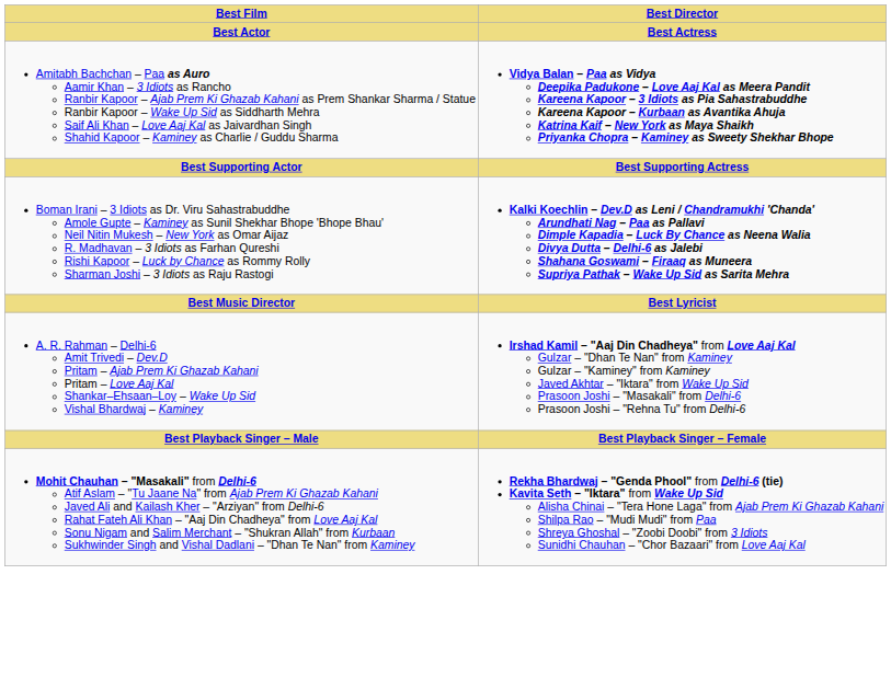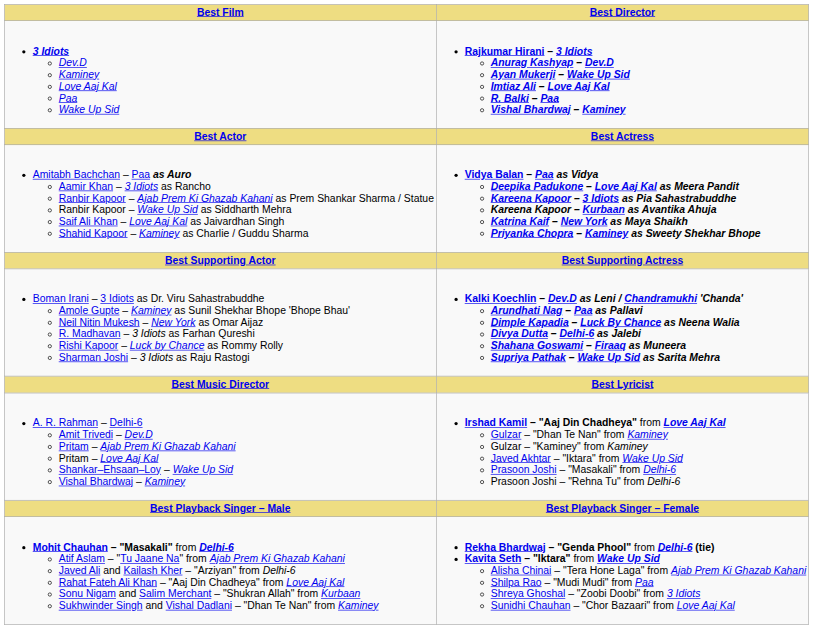 <table class="wikitable">
 <tr>
 <th style="background:#EEDD82;"><a href='#'>Best Film</a></th>
 <th style="background:#EEDD82;"><a href='#'>Best Director</a></th>
+</tr>
+<tr>
+<td><br><ul><li><strong><em><a href='#'>3 Idiots</a></em></strong><ul><li><em><a href='#'>Dev.D</a></em></li><li><em><a href='#'>Kaminey</a></em></li><li><em><a href='#'>Love Aaj Kal</a></em></li><li><em><a href='#'>Paa</a></em></li><li><em><a href='#'>Wake Up Sid</a></em></li></ul></li></ul></td>
+<td><br><ul><li><strong><a href='#'>Rajkumar Hirani</a> – <em><a href='#'>3 Idiots</a><strong><em><ul><li><a href='#'>Anurag Kashyap</a> – </em><a href='#'>Dev.D</a><em></li><li><a href='#'>Ayan Mukerji</a> – </em><a href='#'>Wake Up Sid</a><em></li><li><a href='#'>Imtiaz Ali</a> – </em><a href='#'>Love Aaj Kal</a><em></li><li><a href='#'>R. Balki</a> – </em><a href='#'>Paa</a><em></li><li><a href='#'>Vishal Bhardwaj</a> – </em><a href='#'>Kaminey</a><em></li></ul></li></ul></td>
 </tr>
 <tr>
 <th style="background:#EEDD82;"><a href='#'>Best Actor</a></th>
 <th style="background:#EEDD82;"><a href='#'>Best Actress</a></th>
 </tr>
 <tr>
 <td><br><ul><li></strong><a href='#'>Amitabh Bachchan</a> – </em><a href='#'>Paa</a></em></strong> <strong><em>as Auro</em></strong><ul><li><a href='#'>Aamir Khan</a> – <em><a href='#'>3 Idiots</a></em> as Rancho</li><li><a href='#'>Ranbir Kapoor</a> – <em><a href='#'>Ajab Prem Ki Ghazab Kahani</a></em> as Prem Shankar Sharma / Statue</li><li>Ranbir Kapoor – <em><a href='#'>Wake Up Sid</a></em> as Siddharth Mehra</li><li><a href='#'>Saif Ali Khan</a> – <em><a href='#'>Love Aaj Kal</a></em> as Jaivardhan Singh</li><li><a href='#'>Shahid Kapoor</a> – <em><a href='#'>Kaminey</a></em> as Charlie / Guddu Sharma</li></ul></li></ul></td>
 <td><br><ul><li><strong><a href='#'>Vidya Balan</a> – <em><a href='#'>Paa</a><strong><em> </em></strong>as Vidya<strong><em><ul><li><a href='#'>Deepika Padukone</a> – </em><a href='#'>Love Aaj Kal</a><em> as Meera Pandit</li><li><a href='#'>Kareena Kapoor</a> – </em><a href='#'>3 Idiots</a><em> as Pia Sahastrabuddhe</li><li>Kareena Kapoor – </em><a href='#'>Kurbaan</a><em> as Avantika Ahuja</li><li><a href='#'>Katrina Kaif</a> – </em><a href='#'>New York</a><em> as Maya Shaikh</li><li><a href='#'>Priyanka Chopra</a> – </em><a href='#'>Kaminey</a><em> as Sweety Shekhar Bhope</li></ul></li></ul></td>
 </tr>
 <tr>
 <th style="background:#EEDD82;"><a href='#'>Best Supporting Actor</a></th>
 <th style="background:#EEDD82;"><a href='#'>Best Supporting Actress</a></th>
 </tr>
 <tr>
 <td><br><ul><li></strong><a href='#'>Boman Irani</a> – </em><a href='#'>3 Idiots</a> as Dr. Viru Sahastrabuddhe</em></strong><ul><li><a href='#'>Amole Gupte</a> – <em><a href='#'>Kaminey</a></em> as Sunil Shekhar Bhope 'Bhope Bhau'</li><li><a href='#'>Neil Nitin Mukesh</a> – <em><a href='#'>New York</a></em> as Omar Aijaz</li><li><a href='#'>R. Madhavan</a> – <em>3 Idiots</em> as Farhan Qureshi</li><li><a href='#'>Rishi Kapoor</a> – <em><a href='#'>Luck by Chance</a></em> as Rommy Rolly</li><li><a href='#'>Sharman Joshi</a> – <em>3 Idiots</em> as Raju Rastogi</li></ul></li></ul></td>
 <td><br><ul><li><strong><a href='#'>Kalki Koechlin</a> – <em><a href='#'>Dev.D</a> as Leni / <a href='#'>Chandramukhi</a> 'Chanda'<strong><em><ul><li><a href='#'>Arundhati Nag</a> – </em><a href='#'>Paa</a><em> as Pallavi</li><li><a href='#'>Dimple Kapadia</a> – </em><a href='#'>Luck By Chance</a><em> as Neena Walia</li><li><a href='#'>Divya Dutta</a> – </em><a href='#'>Delhi-6</a><em> as Jalebi</li><li><a href='#'>Shahana Goswami</a> – </em><a href='#'>Firaaq</a><em> as Muneera</li><li><a href='#'>Supriya Pathak</a> – </em><a href='#'>Wake Up Sid</a><em> as Sarita Mehra</li></ul></li></ul></td>
 </tr>
 <tr>
 <th style="background:#EEDD82;"><a href='#'>Best Music Director</a></th>
 <th style="background:#EEDD82;"><a href='#'>Best Lyricist</a></th>
 </tr>
 <tr>
 <td><br><ul><li></strong><a href='#'>A. R. Rahman</a> – </em><a href='#'>Delhi-6</a></em></strong><ul><li><a href='#'>Amit Trivedi</a> – <em><a href='#'>Dev.D</a></em></li><li><a href='#'>Pritam</a> – <em><a href='#'>Ajab Prem Ki Ghazab Kahani</a></em></li><li>Pritam – <em><a href='#'>Love Aaj Kal</a></em></li><li><a href='#'>Shankar–Ehsaan–Loy</a> – <em><a href='#'>Wake Up Sid</a></em></li><li><a href='#'>Vishal Bhardwaj</a> – <em><a href='#'>Kaminey</a></em></li></ul></li></ul></td>
 <td><br><ul><li><strong><a href='#'>Irshad Kamil</a> – "Aaj Din Chadheya"</strong> from <strong><em><a href='#'>Love Aaj Kal</a></em></strong><ul><li><a href='#'>Gulzar</a> – "Dhan Te Nan" from <em><a href='#'>Kaminey</a></em></li><li>Gulzar – "Kaminey" from <em>Kaminey</em></li><li><a href='#'>Javed Akhtar</a> – "Iktara" from <em><a href='#'>Wake Up Sid</a></em></li><li><a href='#'>Prasoon Joshi</a> – "Masakali" from <em><a href='#'>Delhi-6</a></em></li><li>Prasoon Joshi – "Rehna Tu" from <em>Delhi-6</em></li></ul></li></ul></td>
 </tr>
 <tr>
 <th style="background:#EEDD82;"><a href='#'>Best Playback Singer – Male</a></th>
 <th style="background:#EEDD82;"><a href='#'>Best Playback Singer – Female</a></th>
 </tr>
 <tr>
 <td><br><ul><li><strong><a href='#'>Mohit Chauhan</a> – "Masakali"</strong> from <strong><em><a href='#'>Delhi-6</a></em></strong><ul><li><a href='#'>Atif Aslam</a> – "<a href='#'>Tu Jaane Na</a>" from <em><a href='#'>Ajab Prem Ki Ghazab Kahani</a></em></li><li><a href='#'>Javed Ali</a> and <a href='#'>Kailash Kher</a> – "Arziyan" from <em>Delhi-6</em></li><li><a href='#'>Rahat Fateh Ali Khan</a> – "Aaj Din Chadheya" from <em><a href='#'>Love Aaj Kal</a></em></li><li><a href='#'>Sonu Nigam</a> and <a href='#'>Salim Merchant</a> – "Shukran Allah" from <em><a href='#'>Kurbaan</a></em></li><li><a href='#'>Sukhwinder Singh</a> and <a href='#'>Vishal Dadlani</a> – "Dhan Te Nan" from <em><a href='#'>Kaminey</a></em></li></ul></li></ul></td>
 <td><br><ul><li><strong><a href='#'>Rekha Bhardwaj</a> – "Genda Phool"</strong> from <strong><em><a href='#'>Delhi-6</a></em></strong> <strong>(tie)</strong></li><li><strong><a href='#'>Kavita Seth</a> – "Iktara"</strong> from <strong><em><a href='#'>Wake Up Sid</a></em></strong><ul><li><a href='#'>Alisha Chinai</a> – "Tera Hone Laga" from <em><a href='#'>Ajab Prem Ki Ghazab Kahani</a></em></li><li><a href='#'>Shilpa Rao</a> – "Mudi Mudi" from <em><a href='#'>Paa</a></em></li><li><a href='#'>Shreya Ghoshal</a> – "Zoobi Doobi" from <em><a href='#'>3 Idiots</a></em></li><li><a href='#'>Sunidhi Chauhan</a> – "Chor Bazaari" from <em><a href='#'>Love Aaj Kal</a></em></li></ul></li></ul></td>
 </tr>
 </table>
